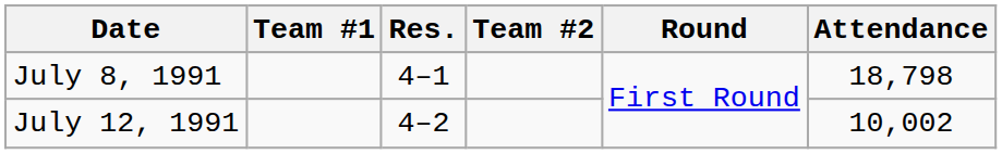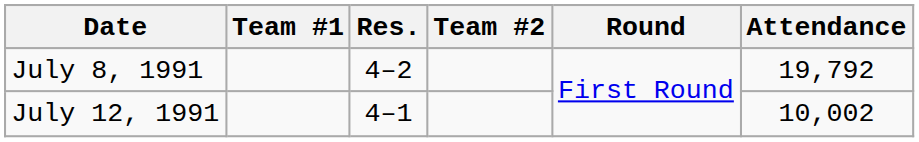 <table class="wikitable">
 <tr>
 <th scope=col>Date</th>
 <th scope=col>Team #1</th>
 <th scope=col>Res.</th>
 <th scope=col>Team #2</th>
 <th scope=col>Round</th>
 <th scope=col>Attendance</th>
 </tr>
 <tr>
 <td>July 8, 1991</td>
 <td></td>
-<td style="text-align:center;">4–1</td>
+<td style="text-align:center;">4–2</td>
 <td></td>
 <td rowspan="2"><a href='#'>First Round</a></td>
-<td style="text-align:center;">18,798</td>
+<td style="text-align:center;">19,792</td>
 </tr>
 <tr>
 <td>July 12, 1991</td>
 <td></td>
-<td style="text-align:center;">4–2</td>
+<td style="text-align:center;">4–1</td>
 <td></td>
 <td style="text-align:center;">10,002</td>
 </tr>
 </table>
